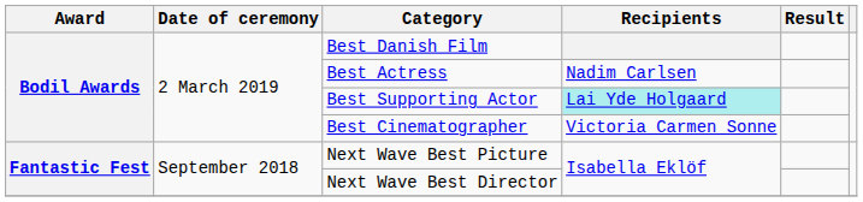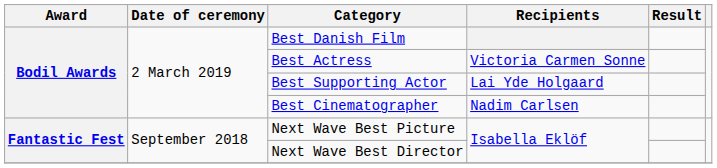 <table class="wikitable plainrowheaders sortable">
 <tr>
 <th scope="col">Award</th>
 <th scope="col">Date of ceremony</th>
 <th scope="col">Category</th>
 <th scope="col">Recipients</th>
 <th scope="col">Result</th>
 <th scope="col" class="unsortable"></th>
 </tr>
 <tr>
 <th scope="row" rowspan=4><a href='#'>Bodil Awards</a></th>
 <td rowspan="4">2 March 2019</td>
 <td><a href='#'>Best Danish Film</a></td>
 <th></th>
 <td></td>
 <td rowspan="4"></td>
 </tr>
 <tr>
 <td><a href='#'>Best Actress</a></td>
-<td><a href='#'>Nadim Carlsen</a></td>
+<td><a href='#'>Victoria Carmen Sonne</a></td>
 <td></td>
 </tr>
 <tr>
 <td><a href='#'>Best Supporting Actor</a></td>
-<td style="background: paleturquoise;"><a href='#'>Lai Yde Holgaard</a></td>
+<td><a href='#'>Lai Yde Holgaard</a></td>
 <td></td>
 </tr>
 <tr>
 <td><a href='#'>Best Cinematographer</a></td>
-<td><a href='#'>Victoria Carmen Sonne</a></td>
+<td><a href='#'>Nadim Carlsen</a></td>
 <td></td>
 </tr>
 <tr>
 <th scope="row" rowspan=2><a href='#'>Fantastic Fest</a></th>
 <td rowspan="2">September 2018</td>
 <td>Next Wave Best Picture</td>
 <td rowspan="2"><a href='#'>Isabella Eklöf</a></td>
 <td></td>
 <td rowspan="2"></td>
 </tr>
 <tr>
 <td>Next Wave Best Director</td>
 <td></td>
 </tr>
 <tr>
 </tr>
 </table>
